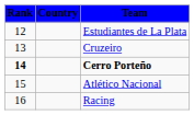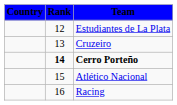 <table class="wikitable" style="text-align: center;">
 <tr>
+<th style="background:blue"><span> Country</span></th>
 <th style="background:blue"><span> Rank</span></th>
-<th style="background:blue"><span> Country</span></th>
 <th style="background:blue"><span> Team</span></th>
 </tr>
 <tr>
+<td></td>
 <td>12</td>
-<td></td>
 <td style="text-align: left;"><a href='#'>Estudiantes de La Plata</a></td>
 </tr>
 <tr>
+<td></td>
 <td>13</td>
-<td></td>
 <td style="text-align: left;"><a href='#'>Cruzeiro</a></td>
 </tr>
 <tr>
+<td></td>
 <td><strong>14</strong></td>
-<td></td>
 <td style="text-align: left;"><strong>Cerro Porteño</strong></td>
 </tr>
 <tr>
+<td></td>
 <td>15</td>
-<td></td>
 <td style="text-align: left;"><a href='#'>Atlético Nacional</a></td>
 </tr>
 <tr>
+<td></td>
 <td>16</td>
-<td></td>
 <td style="text-align: left;"><a href='#'>Racing</a></td>
 </tr>
 </table>
